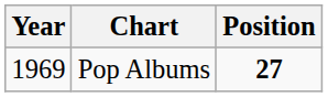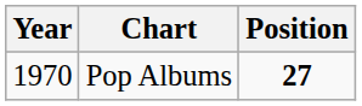 <table class="wikitable">
 <tr>
 <th>Year</th>
 <th>Chart</th>
 <th>Position</th>
 </tr>
 <tr>
-<td>1969</td>
+<td>1970</td>
 <td>Pop Albums</td>
 <td align="center"><strong>27</strong></td>
 </tr>
 </table>
